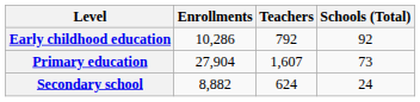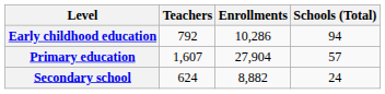 <table class="wikitable" style="margin: 1em auto; border-collapse: collapse; text-align: center;">
 <tr>
 <th>Level</th>
+<th>Teachers</th>
 <th>Enrollments</th>
-<th>Teachers</th>
 <th>Schools (Total)</th>
 </tr>
 <tr>
 <th><a href='#'>Early childhood education</a></th>
+<td>792</td>
 <td>10,286</td>
-<td>792</td>
-<td>92</td>
+<td>94</td>
 </tr>
 <tr>
 <th><a href='#'>Primary education</a></th>
+<td>1,607</td>
 <td>27,904</td>
-<td>1,607</td>
-<td>73</td>
+<td>57</td>
 </tr>
 <tr>
 <th><a href='#'>Secondary school</a></th>
+<td>624</td>
 <td>8,882</td>
-<td>624</td>
 <td>24</td>
 </tr>
 </table>
